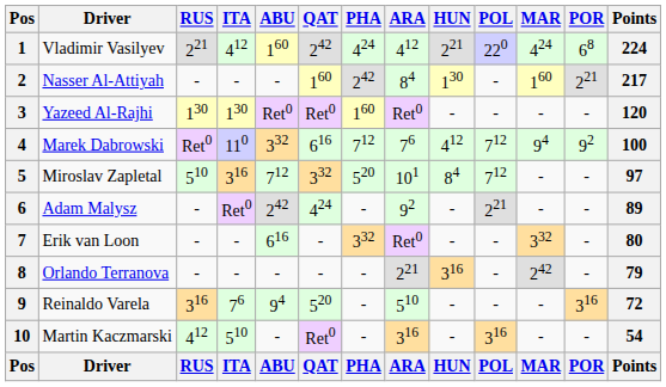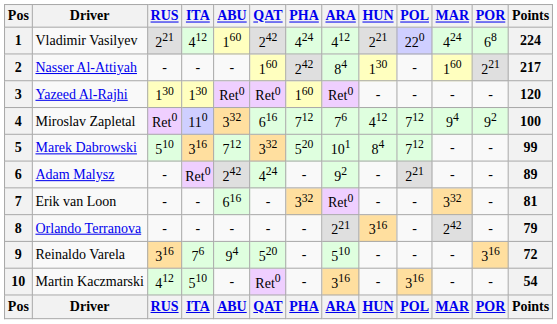 <table class="wikitable" style="font-size: 85%; text-align: center;">
 <tr valign="top">
 <th valign="middle">Pos</th>
 <th valign="middle">Driver</th>
 <th><a href='#'>RUS</a><br></th>
 <th><a href='#'>ITA</a><br></th>
 <th><a href='#'>ABU</a><br></th>
 <th><a href='#'>QAT</a><br></th>
 <th><a href='#'>PHA</a><br></th>
 <th><a href='#'>ARA</a><br></th>
 <th><a href='#'>HUN</a><br></th>
 <th><a href='#'>POL</a><br></th>
 <th><a href='#'>MAR</a><br></th>
 <th><a href='#'>POR</a><br></th>
 <th valign="middle">Points</th>
 </tr>
 <tr>
 <th>1</th>
 <td align=left> Vladimir Vasilyev</td>
 <td style="background:#dfdfdf;">2<sup>21</sup></td>
 <td style="background:#dfffdf;">4<sup>12</sup></td>
 <td style="background:#ffffbf;">1<sup>60</sup></td>
 <td style="background:#dfdfdf;">2<sup>42</sup></td>
 <td style="background:#dfffdf;">4<sup>24</sup></td>
 <td style="background:#dfffdf;">4<sup>12</sup></td>
 <td style="background:#dfdfdf;">2<sup>21</sup></td>
 <td style="background:#cfcfff;">22<sup>0</sup></td>
 <td style="background:#dfffdf;">4<sup>24</sup></td>
 <td style="background:#dfffdf;">6<sup>8</sup></td>
 <th>224</th>
 </tr>
 <tr>
 <th>2</th>
 <td align=left> <a href='#'>Nasser Al-Attiyah</a></td>
 <td>-</td>
 <td>-</td>
 <td>-</td>
 <td style="background:#ffffbf;">1<sup>60</sup></td>
 <td style="background:#dfdfdf;">2<sup>42</sup></td>
 <td style="background:#dfffdf;">8<sup>4</sup></td>
 <td style="background:#ffffbf;">1<sup>30</sup></td>
 <td>-</td>
 <td style="background:#ffffbf;">1<sup>60</sup></td>
 <td style="background:#dfdfdf;">2<sup>21</sup></td>
 <th>217</th>
 </tr>
 <tr>
 <th>3</th>
 <td align=left> <a href='#'>Yazeed Al-Rajhi</a></td>
 <td style="background:#ffffbf;">1<sup>30</sup></td>
 <td style="background:#ffffbf;">1<sup>30</sup></td>
 <td style="background:#efcfff;">Ret<sup>0</sup></td>
 <td style="background:#efcfff;">Ret<sup>0</sup></td>
 <td style="background:#ffffbf;">1<sup>60</sup></td>
 <td style="background:#efcfff;">Ret<sup>0</sup></td>
 <td>-</td>
 <td>-</td>
 <td>-</td>
 <td>-</td>
 <th>120</th>
 </tr>
 <tr>
 <th>4</th>
-<td align=left> <a href='#'>Marek Dabrowski</a></td>
+<td align=left> Miroslav Zapletal</td>
 <td style="background:#efcfff;">Ret<sup>0</sup></td>
 <td style="background:#cfcfff;">11<sup>0</sup></td>
 <td style="background:#ffdf9f;">3<sup>32</sup></td>
 <td style="background:#dfffdf;">6<sup>16</sup></td>
 <td style="background:#dfffdf;">7<sup>12</sup></td>
 <td style="background:#dfffdf;">7<sup>6</sup></td>
 <td style="background:#dfffdf;">4<sup>12</sup></td>
 <td style="background:#dfffdf;">7<sup>12</sup></td>
 <td style="background:#dfffdf;">9<sup>4</sup></td>
 <td style="background:#dfffdf;">9<sup>2</sup></td>
 <th>100</th>
 </tr>
 <tr>
 <th>5</th>
-<td align=left> Miroslav Zapletal</td>
+<td align=left> <a href='#'>Marek Dabrowski</a></td>
 <td style="background:#dfffdf;">5<sup>10</sup></td>
 <td style="background:#ffdf9f;">3<sup>16</sup></td>
 <td style="background:#dfffdf;">7<sup>12</sup></td>
 <td style="background:#ffdf9f;">3<sup>32</sup></td>
 <td style="background:#dfffdf;">5<sup>20</sup></td>
 <td style="background:#dfffdf;">10<sup>1</sup></td>
 <td style="background:#dfffdf;">8<sup>4</sup></td>
 <td style="background:#dfffdf;">7<sup>12</sup></td>
 <td>-</td>
 <td>-</td>
-<th>97</th>
+<th>99</th>
 </tr>
 <tr>
 <th>6</th>
 <td align=left> <a href='#'>Adam Malysz</a></td>
 <td>-</td>
 <td style="background:#efcfff;">Ret<sup>0</sup></td>
 <td style="background:#dfdfdf;">2<sup>42</sup></td>
 <td style="background:#dfffdf;">4<sup>24</sup></td>
 <td>-</td>
 <td style="background:#dfffdf;">9<sup>2</sup></td>
 <td>-</td>
 <td style="background:#dfdfdf;">2<sup>21</sup></td>
 <td>-</td>
 <td>-</td>
 <th>89</th>
 </tr>
 <tr>
 <th>7</th>
 <td align=left> Erik van Loon</td>
 <td>-</td>
 <td>-</td>
 <td style="background:#dfffdf;">6<sup>16</sup></td>
 <td>-</td>
 <td style="background:#ffdf9f;">3<sup>32</sup></td>
 <td style="background:#efcfff;">Ret<sup>0</sup></td>
 <td>-</td>
 <td>-</td>
 <td style="background:#ffdf9f;">3<sup>32</sup></td>
 <td>-</td>
-<th>80</th>
+<th>81</th>
 </tr>
 <tr>
 <th>8</th>
 <td align=left> <a href='#'>Orlando Terranova</a></td>
 <td>-</td>
 <td>-</td>
 <td>-</td>
 <td>-</td>
 <td>-</td>
 <td style="background:#dfdfdf;">2<sup>21</sup></td>
 <td style="background:#ffdf9f;">3<sup>16</sup></td>
 <td>-</td>
 <td style="background:#dfdfdf;">2<sup>42</sup></td>
 <td>-</td>
 <th>79</th>
 </tr>
 <tr>
 <th>9</th>
 <td align=left> Reinaldo Varela</td>
 <td style="background:#ffdf9f;">3<sup>16</sup></td>
 <td style="background:#dfffdf;">7<sup>6</sup></td>
 <td style="background:#dfffdf;">9<sup>4</sup></td>
 <td style="background:#dfffdf;">5<sup>20</sup></td>
 <td>-</td>
 <td style="background:#dfffdf;">5<sup>10</sup></td>
 <td>-</td>
 <td>-</td>
 <td>-</td>
 <td style="background:#ffdf9f;">3<sup>16</sup></td>
 <th>72</th>
 </tr>
 <tr>
 <th>10</th>
 <td align=left> Martin Kaczmarski</td>
 <td style="background:#dfffdf;">4<sup>12</sup></td>
 <td style="background:#dfffdf;">5<sup>10</sup></td>
 <td>-</td>
 <td style="background:#efcfff;">Ret<sup>0</sup></td>
 <td>-</td>
 <td style="background:#ffdf9f;">3<sup>16</sup></td>
 <td>-</td>
 <td style="background:#ffdf9f;">3<sup>16</sup></td>
 <td>-</td>
 <td>-</td>
 <th>54</th>
 </tr>
 <tr valign="top">
 <th valign="middle">Pos</th>
 <th valign="middle">Driver</th>
 <th><a href='#'>RUS</a><br></th>
 <th><a href='#'>ITA</a><br></th>
 <th><a href='#'>ABU</a><br></th>
 <th><a href='#'>QAT</a><br></th>
 <th><a href='#'>PHA</a><br></th>
 <th><a href='#'>ARA</a><br></th>
 <th><a href='#'>HUN</a><br></th>
 <th><a href='#'>POL</a><br></th>
 <th><a href='#'>MAR</a><br></th>
 <th><a href='#'>POR</a><br></th>
 <th valign="middle">Points</th>
 </tr>
 </table>
